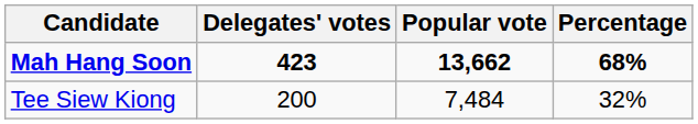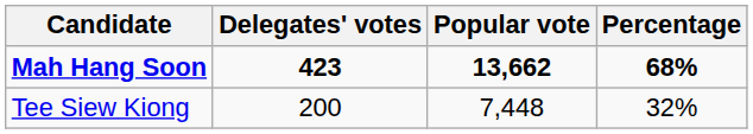 <table class=wikitable style=text-align:center>
 <tr>
 <th>Candidate</th>
 <th>Delegates' votes</th>
 <th>Popular vote</th>
 <th>Percentage</th>
 </tr>
 <tr>
 <td align=left><strong><a href='#'>Mah Hang Soon</a></strong></td>
 <td><strong>423</strong></td>
 <td><strong>13,662</strong></td>
 <td><strong>68%</strong></td>
 </tr>
 <tr>
 <td align=left><a href='#'>Tee Siew Kiong</a></td>
 <td>200</td>
-<td>7,484</td>
+<td>7,448</td>
 <td>32%</td>
 </tr>
 </table>
